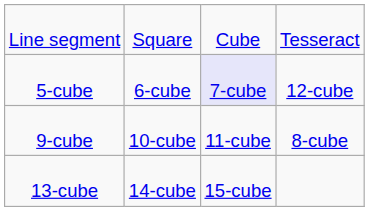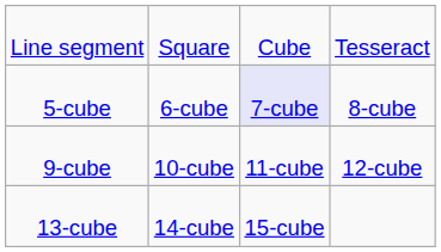 <table class="wikitable skin-invert-image">
 <tr align=center valign=bottom>
 <td><br><a href='#'>Line segment</a></td>
 <td><br><a href='#'>Square</a></td>
 <td><br><a href='#'>Cube</a></td>
 <td><br><a href='#'>Tesseract</a></td>
 </tr>
 <tr align=center>
 <td><br><a href='#'>5-cube</a></td>
 <td><br><a href='#'>6-cube</a></td>
 <td style="background: lavender;"><br><a href='#'>7-cube</a></td>
-<td><br><a href='#'>12-cube</a></td>
+<td><br><a href='#'>8-cube</a></td>
 </tr>
 <tr align=center>
 <td><br><a href='#'>9-cube</a></td>
 <td><br><a href='#'>10-cube</a></td>
 <td><br><a href='#'>11-cube</a></td>
-<td><br><a href='#'>8-cube</a></td>
+<td><br><a href='#'>12-cube</a></td>
 </tr>
 <tr align=center>
 <td><br><a href='#'>13-cube</a></td>
 <td><br><a href='#'>14-cube</a></td>
 <td><br><a href='#'>15-cube</a></td>
 <td></td>
 </tr>
 </table>
